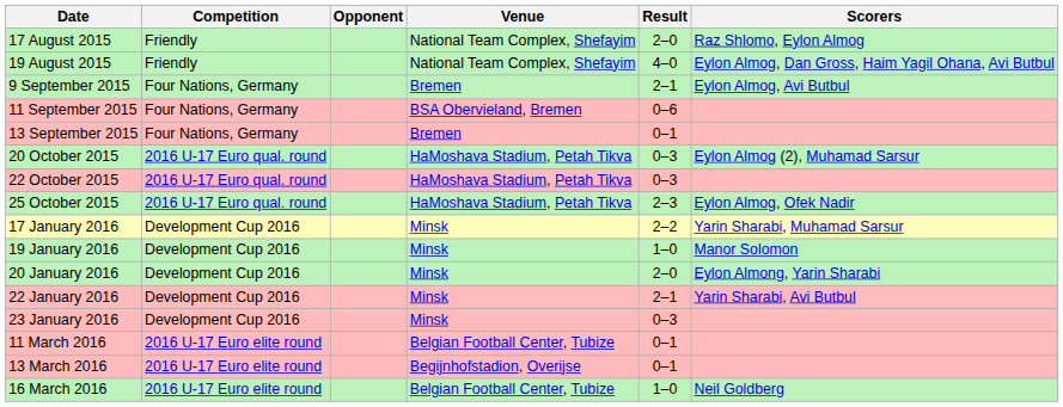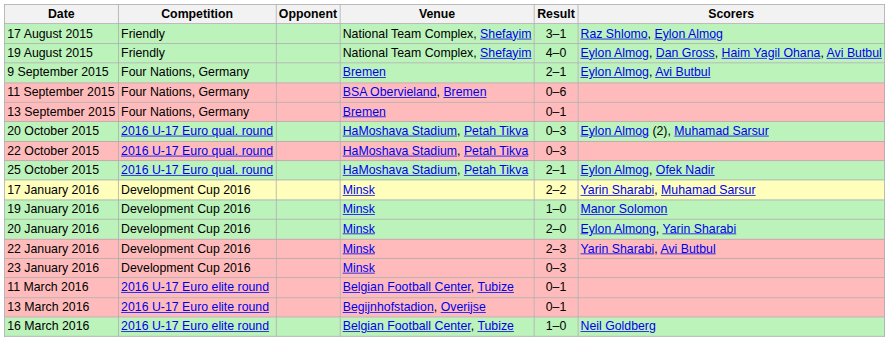 <table class="wikitable">
 <tr>
 <th>Date</th>
 <th>Competition</th>
 <th>Opponent</th>
 <th>Venue</th>
 <th>Result</th>
 <th>Scorers</th>
 </tr>
 <tr bgcolor="#BBF3BB">
 <td>17 August 2015</td>
 <td>Friendly</td>
 <td></td>
 <td>National Team Complex, <a href='#'>Shefayim</a></td>
-<td align=center>2–0</td>
+<td align=center>3–1</td>
 <td><a href='#'>Raz Shlomo</a>, <a href='#'>Eylon Almog</a></td>
 </tr>
 <tr bgcolor="#BBF3BB">
 <td>19 August 2015</td>
 <td>Friendly</td>
 <td></td>
 <td>National Team Complex, <a href='#'>Shefayim</a></td>
 <td align=center>4–0</td>
 <td><a href='#'>Eylon Almog</a>, <a href='#'>Dan Gross</a>, <a href='#'>Haim Yagil Ohana</a>, <a href='#'>Avi Butbul</a></td>
 </tr>
 <tr bgcolor="#BBF3BB">
 <td>9 September 2015</td>
 <td>Four Nations, Germany</td>
 <td></td>
 <td><a href='#'>Bremen</a></td>
 <td align=center>2–1</td>
 <td><a href='#'>Eylon Almog</a>, <a href='#'>Avi Butbul</a></td>
 </tr>
 <tr bgcolor="#FFBBBB ">
 <td>11 September 2015</td>
 <td>Four Nations, Germany</td>
 <td></td>
 <td><a href='#'>BSA Obervieland</a>, <a href='#'>Bremen</a></td>
 <td align=center>0–6</td>
 <td></td>
 </tr>
 <tr bgcolor="#FFBBBB ">
 <td>13 September 2015</td>
 <td>Four Nations, Germany</td>
 <td></td>
 <td><a href='#'>Bremen</a></td>
 <td align=center>0–1</td>
 <td></td>
 </tr>
 <tr bgcolor="#BBF3BB">
 <td>20 October 2015</td>
 <td><a href='#'>2016 U-17 Euro qual. round</a></td>
 <td></td>
 <td><a href='#'>HaMoshava Stadium</a>, <a href='#'>Petah Tikva</a></td>
 <td align=center>0–3</td>
 <td><a href='#'>Eylon Almog</a> (2), <a href='#'>Muhamad Sarsur</a></td>
 </tr>
 <tr bgcolor="#FFBBBB">
 <td>22 October 2015</td>
 <td><a href='#'>2016 U-17 Euro qual. round</a></td>
 <td></td>
 <td><a href='#'>HaMoshava Stadium</a>, <a href='#'>Petah Tikva</a></td>
 <td align=center>0–3</td>
 <td></td>
 </tr>
 <tr bgcolor="#BBF3BB">
 <td>25 October 2015</td>
 <td><a href='#'>2016 U-17 Euro qual. round</a></td>
 <td></td>
 <td><a href='#'>HaMoshava Stadium</a>, <a href='#'>Petah Tikva</a></td>
-<td align=center>2–3</td>
+<td align=center>2–1</td>
 <td><a href='#'>Eylon Almog</a>, <a href='#'>Ofek Nadir</a></td>
 </tr>
 <tr bgcolor="#FFFFBB">
 <td>17 January 2016</td>
 <td>Development Cup 2016</td>
 <td></td>
 <td><a href='#'>Minsk</a></td>
 <td align=center>2–2</td>
 <td><a href='#'>Yarin Sharabi</a>, <a href='#'>Muhamad Sarsur</a></td>
 </tr>
 <tr bgcolor="#BBF3BB">
 <td>19 January 2016</td>
 <td>Development Cup 2016</td>
 <td></td>
 <td><a href='#'>Minsk</a></td>
 <td align=center>1–0</td>
 <td><a href='#'>Manor Solomon</a></td>
 </tr>
 <tr bgcolor="#BBF3BB">
 <td>20 January 2016</td>
 <td>Development Cup 2016</td>
 <td></td>
 <td><a href='#'>Minsk</a></td>
 <td align=center>2–0</td>
 <td><a href='#'>Eylon Almong</a>, <a href='#'>Yarin Sharabi</a></td>
 </tr>
 <tr bgcolor="#FFBBBB">
 <td>22 January 2016</td>
 <td>Development Cup 2016</td>
 <td></td>
 <td><a href='#'>Minsk</a></td>
-<td align=center>2–1</td>
+<td align=center>2–3</td>
 <td><a href='#'>Yarin Sharabi</a>, <a href='#'>Avi Butbul</a></td>
 </tr>
 <tr bgcolor="#FFBBBB">
 <td>23 January 2016</td>
 <td>Development Cup 2016</td>
 <td></td>
 <td><a href='#'>Minsk</a></td>
 <td align=center>0–3</td>
 <td></td>
 </tr>
 <tr bgcolor="#FFBBBB">
 <td>11 March 2016</td>
 <td><a href='#'>2016 U-17 Euro elite round</a></td>
 <td></td>
 <td><a href='#'>Belgian Football Center</a>, <a href='#'>Tubize</a></td>
 <td align=center>0–1</td>
 <td></td>
 </tr>
 <tr bgcolor="#FFBBBB">
 <td>13 March 2016</td>
 <td><a href='#'>2016 U-17 Euro elite round</a></td>
 <td></td>
 <td><a href='#'>Begijnhofstadion</a>, <a href='#'>Overijse</a></td>
 <td align=center>0–1</td>
 <td></td>
 </tr>
 <tr bgcolor="#BBF3BB">
 <td>16 March 2016</td>
 <td><a href='#'>2016 U-17 Euro elite round</a></td>
 <td></td>
 <td><a href='#'>Belgian Football Center</a>, <a href='#'>Tubize</a></td>
 <td align=center>1–0</td>
 <td><a href='#'>Neil Goldberg</a></td>
 </tr>
 </table>
